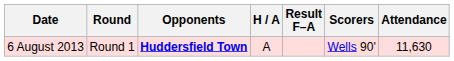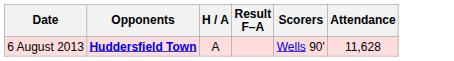 <table class="wikitable" style="text-align:center">
 <tr>
 <th>Date</th>
-<th>Round</th>
 <th>Opponents</th>
 <th>H / A</th>
 <th>Result<br>F–A</th>
 <th>Scorers</th>
 <th>Attendance</th>
 </tr>
 <tr bgcolor="#ffdddd">
 <td>6 August 2013</td>
-<td>Round 1</td>
 <td><strong><a href='#'>Huddersfield Town</a></strong></td>
 <td>A</td>
 <td></td>
 <td><a href='#'>Wells</a> 90'</td>
-<td>11,630</td>
+<td>11,628</td>
 </tr>
 </table>
